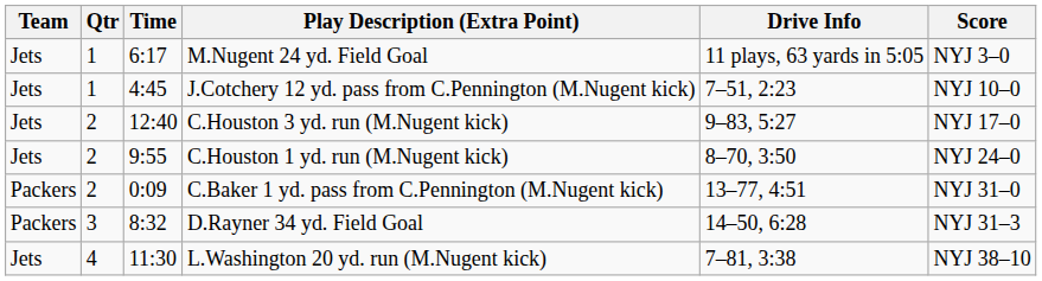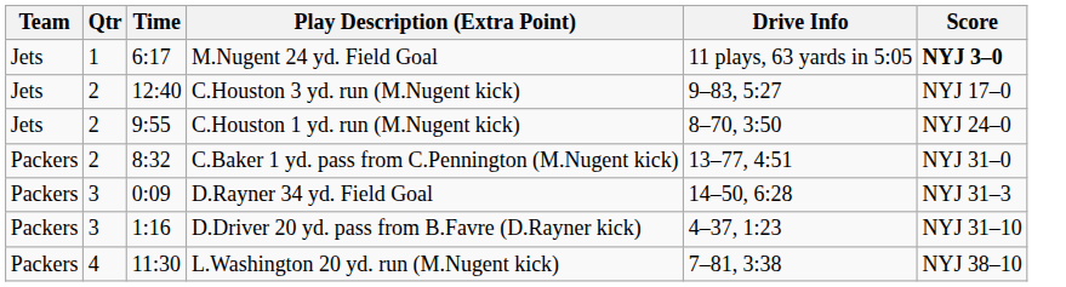 <table class="wikitable">
 <tr>
 <th>Team</th>
 <th>Qtr</th>
 <th>Time</th>
 <th>Play Description (Extra Point)</th>
 <th>Drive Info</th>
 <th>Score</th>
 </tr>
 <tr>
 <td>Jets</td>
 <td>1</td>
 <td>6:17</td>
 <td>M.Nugent 24 yd. Field Goal</td>
 <td>11 plays, 63 yards in 5:05</td>
-<td>NYJ 3–0</td>
-</tr>
-<tr>
-<td>Jets</td>
-<td>1</td>
-<td>4:45</td>
-<td>J.Cotchery 12 yd. pass from C.Pennington (M.Nugent kick)</td>
-<td>7–51, 2:23</td>
-<td>NYJ 10–0</td>
+<td><strong>NYJ 3–0</strong></td>
 </tr>
 <tr>
 <td>Jets</td>
 <td>2</td>
 <td>12:40</td>
 <td>C.Houston 3 yd. run (M.Nugent kick)</td>
 <td>9–83, 5:27</td>
 <td>NYJ 17–0</td>
 </tr>
 <tr>
 <td>Jets</td>
 <td>2</td>
 <td>9:55</td>
 <td>C.Houston 1 yd. run (M.Nugent kick)</td>
 <td>8–70, 3:50</td>
 <td>NYJ 24–0</td>
 </tr>
 <tr>
 <td>Packers</td>
 <td>2</td>
-<td>0:09</td>
+<td>8:32</td>
 <td>C.Baker 1 yd. pass from C.Pennington (M.Nugent kick)</td>
 <td>13–77, 4:51</td>
 <td>NYJ 31–0</td>
 </tr>
 <tr>
 <td>Packers</td>
 <td>3</td>
-<td>8:32</td>
+<td>0:09</td>
 <td>D.Rayner 34 yd. Field Goal</td>
 <td>14–50, 6:28</td>
 <td>NYJ 31–3</td>
 </tr>
 <tr>
-<td>Jets</td>
+<td>Packers</td>
+<td>3</td>
+<td>1:16</td>
+<td>D.Driver 20 yd. pass from B.Favre (D.Rayner kick)</td>
+<td>4–37, 1:23</td>
+<td>NYJ 31–10</td>
+</tr>
+<tr>
+<td>Packers</td>
 <td>4</td>
 <td>11:30</td>
 <td>L.Washington 20 yd. run (M.Nugent kick)</td>
 <td>7–81, 3:38</td>
 <td>NYJ 38–10</td>
 </tr>
 </table>
